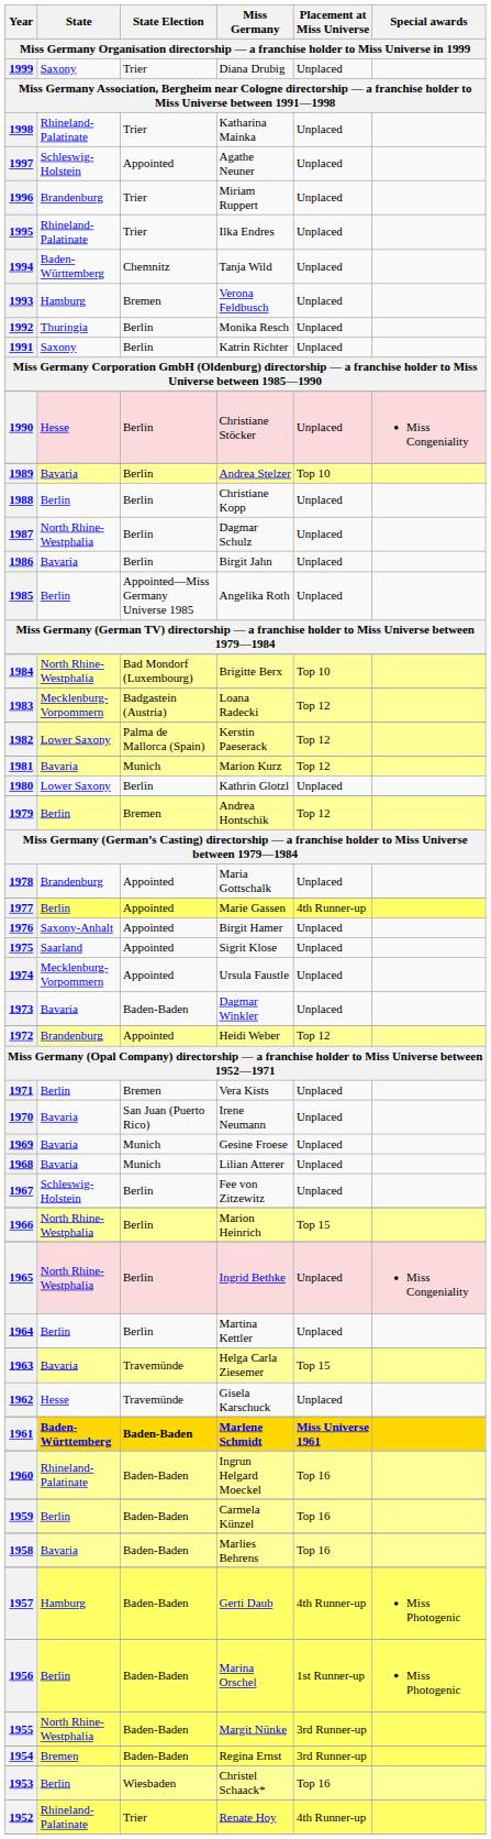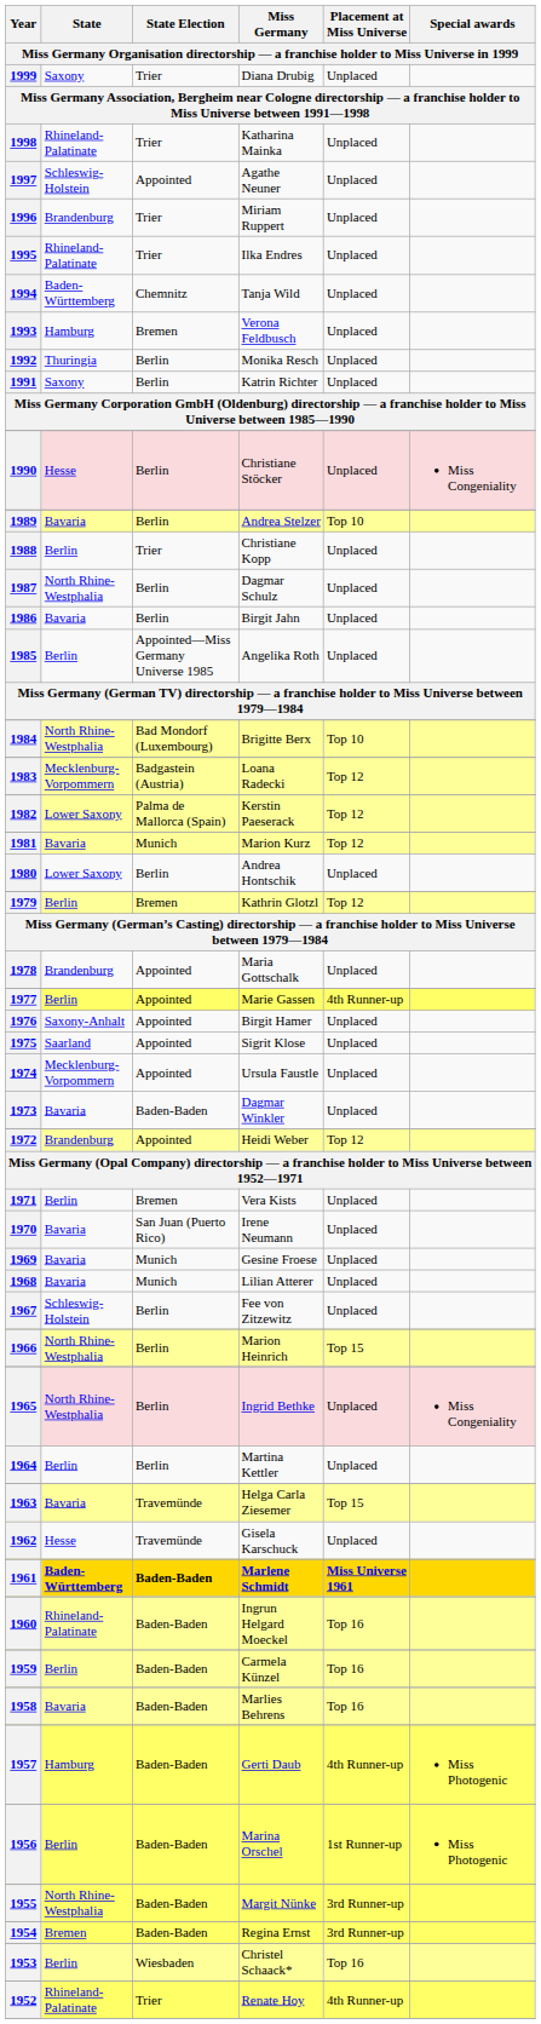 <table class="wikitable " style="font-size: 95%;">
 <tr>
 <th width="60">Year</th>
 <th width="150">State</th>
 <th width="150">State Election</th>
 <th width="250">Miss Germany</th>
 <th width="250">Placement at Miss Universe</th>
 <th width="250">Special awards</th>
 </tr>
 <tr>
 <th colspan="6">Miss Germany Organisation directorship — a franchise holder to Miss Universe in 1999</th>
 </tr>
 <tr>
 <th><a href='#'>1999</a></th>
 <td><a href='#'>Saxony</a></td>
 <td>Trier</td>
 <td>Diana Drubig</td>
 <td>Unplaced</td>
 <td></td>
 </tr>
 <tr>
 <th colspan="6">Miss Germany Association, Bergheim near Cologne directorship — a franchise holder to Miss Universe between 1991―1998</th>
 </tr>
 <tr>
 <th><a href='#'>1998</a></th>
 <td><a href='#'>Rhineland-Palatinate</a></td>
 <td>Trier</td>
 <td>Katharina Mainka</td>
 <td>Unplaced</td>
 <td></td>
 </tr>
 <tr>
 <th><a href='#'>1997</a></th>
 <td><a href='#'>Schleswig-Holstein</a></td>
 <td>Appointed</td>
 <td>Agathe Neuner</td>
 <td>Unplaced</td>
 <td></td>
 </tr>
 <tr>
 <th><a href='#'>1996</a></th>
 <td><a href='#'>Brandenburg</a></td>
 <td>Trier</td>
 <td>Miriam Ruppert</td>
 <td>Unplaced</td>
 <td></td>
 </tr>
 <tr>
 <th><a href='#'>1995</a></th>
 <td><a href='#'>Rhineland-Palatinate</a></td>
 <td>Trier</td>
 <td>Ilka Endres</td>
 <td>Unplaced</td>
 <td></td>
 </tr>
 <tr>
 <th><a href='#'>1994</a></th>
 <td><a href='#'>Baden-Württemberg</a></td>
 <td>Chemnitz</td>
 <td>Tanja Wild</td>
 <td>Unplaced</td>
 <td></td>
 </tr>
 <tr>
 <th><a href='#'>1993</a></th>
 <td><a href='#'>Hamburg</a></td>
 <td>Bremen</td>
 <td><a href='#'>Verona Feldbusch</a></td>
 <td>Unplaced</td>
 <td></td>
 </tr>
 <tr>
 <th><a href='#'>1992</a></th>
 <td><a href='#'>Thuringia</a></td>
 <td>Berlin</td>
 <td>Monika Resch</td>
 <td>Unplaced</td>
 <td></td>
 </tr>
 <tr>
 <th><a href='#'>1991</a></th>
 <td><a href='#'>Saxony</a></td>
 <td>Berlin</td>
 <td>Katrin Richter</td>
 <td>Unplaced</td>
 <td></td>
 </tr>
 <tr>
 <th colspan="6">Miss Germany Corporation GmbH (Oldenburg) directorship — a franchise holder to Miss Universe between 1985―1990</th>
 </tr>
 <tr>
 </tr>
 <tr style="background-color:#FADADD;">
 <th><a href='#'>1990</a></th>
 <td><a href='#'>Hesse</a></td>
 <td>Berlin</td>
 <td>Christiane Stöcker</td>
 <td>Unplaced</td>
 <td align="left"><br><ul><li>Miss Congeniality</li></ul></td>
 </tr>
 <tr>
 </tr>
 <tr style="background-color:#FFFF99;">
 <th><a href='#'>1989</a></th>
 <td><a href='#'>Bavaria</a></td>
 <td>Berlin</td>
 <td><a href='#'>Andrea Stelzer</a></td>
 <td>Top 10</td>
 <td></td>
 </tr>
 <tr>
 <th><a href='#'>1988</a></th>
 <td><a href='#'>Berlin</a></td>
-<td>Berlin</td>
+<td>Trier</td>
 <td>Christiane Kopp</td>
 <td>Unplaced</td>
 <td></td>
 </tr>
 <tr>
 <th><a href='#'>1987</a></th>
 <td><a href='#'>North Rhine-Westphalia</a></td>
 <td>Berlin</td>
 <td>Dagmar Schulz</td>
 <td>Unplaced</td>
 <td></td>
 </tr>
 <tr>
 <th><a href='#'>1986</a></th>
 <td><a href='#'>Bavaria</a></td>
 <td>Berlin</td>
 <td>Birgit Jahn</td>
 <td>Unplaced</td>
 <td></td>
 </tr>
 <tr>
 <th><a href='#'>1985</a></th>
 <td><a href='#'>Berlin</a></td>
 <td>Appointed―Miss Germany Universe 1985</td>
 <td>Angelika Roth</td>
 <td>Unplaced</td>
 <td></td>
 </tr>
 <tr>
 <th colspan="6">Miss Germany (German TV) directorship — a franchise holder to Miss Universe between 1979―1984</th>
 </tr>
 <tr>
 </tr>
 <tr style="background-color:#FFFF99;">
 <th><a href='#'>1984</a></th>
 <td><a href='#'>North Rhine-Westphalia</a></td>
 <td>Bad Mondorf (Luxembourg)</td>
 <td>Brigitte Berx</td>
 <td>Top 10</td>
 <td></td>
 </tr>
 <tr>
 </tr>
 <tr style="background-color:#FFFF99;">
 <th><a href='#'>1983</a></th>
 <td><a href='#'>Mecklenburg-Vorpommern</a></td>
 <td>Badgastein (Austria)</td>
 <td>Loana Radecki</td>
 <td>Top 12</td>
 <td></td>
 </tr>
 <tr>
 </tr>
 <tr style="background-color:#FFFF99;">
 <th><a href='#'>1982</a></th>
 <td><a href='#'>Lower Saxony</a></td>
 <td>Palma de Mallorca (Spain)</td>
 <td>Kerstin Paeserack</td>
 <td>Top 12</td>
 <td></td>
 </tr>
 <tr>
 </tr>
 <tr style="background-color:#FFFF99;">
 <th><a href='#'>1981</a></th>
 <td><a href='#'>Bavaria</a></td>
 <td>Munich</td>
 <td>Marion Kurz</td>
 <td>Top 12</td>
 <td></td>
 </tr>
 <tr>
 <th><a href='#'>1980</a></th>
 <td><a href='#'>Lower Saxony</a></td>
 <td>Berlin</td>
-<td>Kathrin Glotzl</td>
+<td>Andrea Hontschik</td>
 <td>Unplaced</td>
 <td></td>
 </tr>
 <tr>
 </tr>
 <tr style="background-color:#FFFF99;">
 <th><a href='#'>1979</a></th>
 <td><a href='#'>Berlin</a></td>
 <td>Bremen</td>
-<td>Andrea Hontschik</td>
+<td>Kathrin Glotzl</td>
 <td>Top 12</td>
 <td></td>
 </tr>
 <tr>
 <th colspan="6">Miss Germany (German’s Casting) directorship — a franchise holder to Miss Universe between 1979―1984</th>
 </tr>
 <tr>
 <th><a href='#'>1978</a></th>
 <td><a href='#'>Brandenburg</a></td>
 <td>Appointed</td>
 <td>Maria Gottschalk</td>
 <td>Unplaced</td>
 <td></td>
 </tr>
 <tr>
 </tr>
 <tr style="background-color:#FFFF66;">
 <th><a href='#'>1977</a></th>
 <td><a href='#'>Berlin</a></td>
 <td>Appointed</td>
 <td>Marie Gassen</td>
 <td>4th Runner-up</td>
 <td></td>
 </tr>
 <tr>
 <th><a href='#'>1976</a></th>
 <td><a href='#'>Saxony-Anhalt</a></td>
 <td>Appointed</td>
 <td>Birgit Hamer</td>
 <td>Unplaced</td>
 <td></td>
 </tr>
 <tr>
 <th><a href='#'>1975</a></th>
 <td><a href='#'>Saarland</a></td>
 <td>Appointed</td>
 <td>Sigrit Klose</td>
 <td>Unplaced</td>
 <td></td>
 </tr>
 <tr>
 <th><a href='#'>1974</a></th>
 <td><a href='#'>Mecklenburg-Vorpommern</a></td>
 <td>Appointed</td>
 <td>Ursula Faustle</td>
 <td>Unplaced</td>
 <td></td>
 </tr>
 <tr>
 <th><a href='#'>1973</a></th>
 <td><a href='#'>Bavaria</a></td>
 <td>Baden-Baden</td>
 <td><a href='#'>Dagmar Winkler</a></td>
 <td>Unplaced</td>
 <td></td>
 </tr>
 <tr>
 </tr>
 <tr style="background-color:#FFFF99;">
 <th><a href='#'>1972</a></th>
 <td><a href='#'>Brandenburg</a></td>
 <td>Appointed</td>
 <td>Heidi Weber</td>
 <td>Top 12</td>
 <td></td>
 </tr>
 <tr>
 <th colspan="6">Miss Germany (Opal Company) directorship — a franchise holder to Miss Universe between 1952―1971</th>
 </tr>
 <tr>
 <th><a href='#'>1971</a></th>
 <td><a href='#'>Berlin</a></td>
 <td>Bremen</td>
 <td>Vera Kists</td>
 <td>Unplaced</td>
 <td></td>
 </tr>
 <tr>
 <th><a href='#'>1970</a></th>
 <td><a href='#'>Bavaria</a></td>
 <td>San Juan (Puerto Rico)</td>
 <td>Irene Neumann</td>
 <td>Unplaced</td>
 <td></td>
 </tr>
 <tr>
 <th><a href='#'>1969</a></th>
 <td><a href='#'>Bavaria</a></td>
 <td>Munich</td>
 <td>Gesine Froese</td>
 <td>Unplaced</td>
 <td></td>
 </tr>
 <tr>
 <th><a href='#'>1968</a></th>
 <td><a href='#'>Bavaria</a></td>
 <td>Munich</td>
 <td>Lilian Atterer</td>
 <td>Unplaced</td>
 <td></td>
 </tr>
 <tr>
 <th><a href='#'>1967</a></th>
 <td><a href='#'>Schleswig-Holstein</a></td>
 <td>Berlin</td>
 <td>Fee von Zitzewitz</td>
 <td>Unplaced</td>
 <td></td>
 </tr>
 <tr>
 </tr>
 <tr style="background-color:#FFFF99;">
 <th><a href='#'>1966</a></th>
 <td><a href='#'>North Rhine-Westphalia</a></td>
 <td>Berlin</td>
 <td>Marion Heinrich</td>
 <td>Top 15</td>
 <td></td>
 </tr>
 <tr>
 </tr>
 <tr style="background-color:#FADADD;">
 <th><a href='#'>1965</a></th>
 <td><a href='#'>North Rhine-Westphalia</a></td>
 <td>Berlin</td>
 <td><a href='#'>Ingrid Bethke</a></td>
 <td>Unplaced</td>
 <td align="left"><br><ul><li>Miss Congeniality</li></ul></td>
 </tr>
 <tr>
 <th><a href='#'>1964</a></th>
 <td><a href='#'>Berlin</a></td>
 <td>Berlin</td>
 <td>Martina Kettler</td>
 <td>Unplaced</td>
 <td></td>
 </tr>
 <tr>
 </tr>
 <tr style="background-color:#FFFF99;">
 <th><a href='#'>1963</a></th>
 <td><a href='#'>Bavaria</a></td>
 <td>Travemünde</td>
 <td>Helga Carla Ziesemer</td>
 <td>Top 15</td>
 <td></td>
 </tr>
 <tr>
 <th><a href='#'>1962</a></th>
 <td><a href='#'>Hesse</a></td>
 <td>Travemünde</td>
 <td>Gisela Karschuck</td>
 <td>Unplaced</td>
 <td></td>
 </tr>
 <tr>
 </tr>
 <tr style="background-color:gold; font-weight: bold">
 <th><a href='#'>1961</a></th>
 <td><a href='#'>Baden-Württemberg</a></td>
 <td>Baden-Baden</td>
 <td><a href='#'>Marlene Schmidt</a></td>
 <td><a href='#'>Miss Universe 1961</a></td>
 <td></td>
 </tr>
 <tr>
 </tr>
 <tr style="background-color:#FFFF99;">
 <th><a href='#'>1960</a></th>
 <td><a href='#'>Rhineland-Palatinate</a></td>
 <td>Baden-Baden</td>
 <td>Ingrun Helgard Moeckel</td>
 <td>Top 16</td>
 <td></td>
 </tr>
 <tr>
 </tr>
 <tr style="background-color:#FFFF99;">
 <th><a href='#'>1959</a></th>
 <td><a href='#'>Berlin</a></td>
 <td>Baden-Baden</td>
 <td>Carmela Künzel</td>
 <td>Top 16</td>
 <td></td>
 </tr>
 <tr>
 </tr>
 <tr style="background-color:#FFFF99;">
 <th><a href='#'>1958</a></th>
 <td><a href='#'>Bavaria</a></td>
 <td>Baden-Baden</td>
 <td>Marlies Behrens</td>
 <td>Top 16</td>
 <td></td>
 </tr>
 <tr>
 </tr>
 <tr style="background-color:#FFFF66;">
 <th><a href='#'>1957</a></th>
 <td><a href='#'>Hamburg</a></td>
 <td>Baden-Baden</td>
 <td><a href='#'>Gerti Daub</a></td>
 <td>4th Runner-up</td>
 <td align="left"><br><ul><li>Miss Photogenic</li></ul></td>
 </tr>
 <tr>
 </tr>
 <tr style="background-color:#FFFF66;">
 <th><a href='#'>1956</a></th>
 <td><a href='#'>Berlin</a></td>
 <td>Baden-Baden</td>
 <td><a href='#'>Marina Orschel</a></td>
 <td>1st Runner-up</td>
 <td align="left"><br><ul><li>Miss Photogenic</li></ul></td>
 </tr>
 <tr>
 </tr>
 <tr style="background-color:#FFFF66;">
 <th><a href='#'>1955</a></th>
 <td><a href='#'>North Rhine-Westphalia</a></td>
 <td>Baden-Baden</td>
 <td><a href='#'>Margit Nünke</a></td>
 <td>3rd Runner-up</td>
 <td></td>
 </tr>
 <tr>
 </tr>
 <tr style="background-color:#FFFF66;">
 <th><a href='#'>1954</a></th>
 <td><a href='#'>Bremen</a></td>
 <td>Baden-Baden</td>
 <td>Regina Ernst</td>
 <td>3rd Runner-up</td>
 <td></td>
 </tr>
 <tr>
 </tr>
 <tr style="background-color:#FFFF99;">
 <th><a href='#'>1953</a></th>
 <td><a href='#'>Berlin</a></td>
 <td>Wiesbaden</td>
 <td>Christel Schaack*</td>
 <td>Top 16</td>
 <td></td>
 </tr>
 <tr>
 </tr>
 <tr style="background-color:#FFFF66;">
 <th><a href='#'>1952</a></th>
 <td><a href='#'>Rhineland-Palatinate</a></td>
 <td>Trier</td>
 <td><a href='#'>Renate Hoy</a></td>
 <td>4th Runner-up</td>
 <td></td>
 </tr>
 <tr>
 </tr>
 </table>
